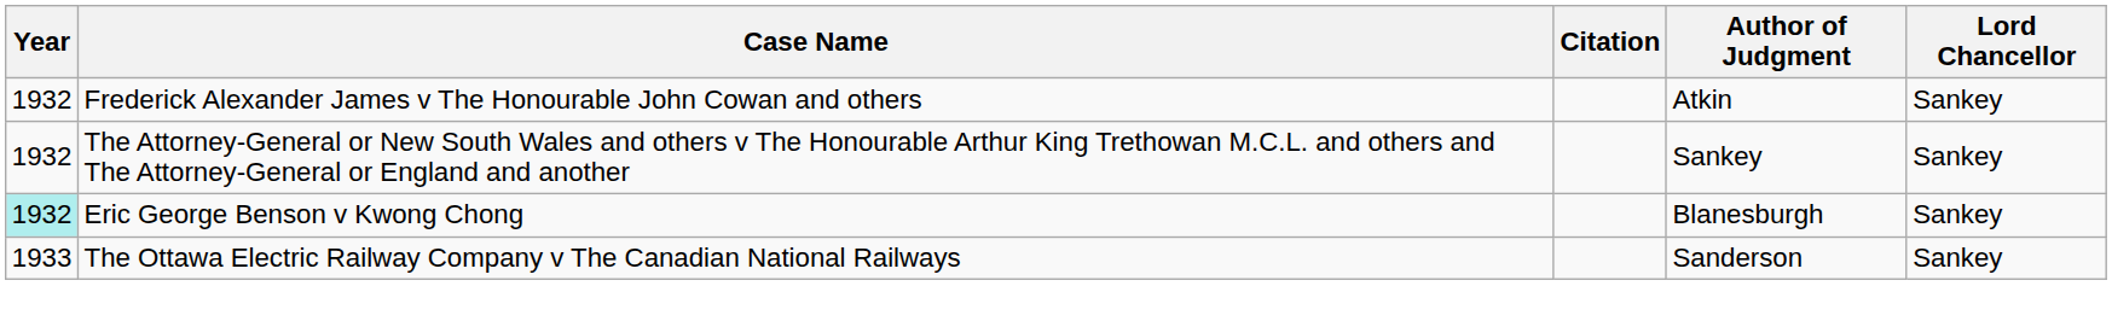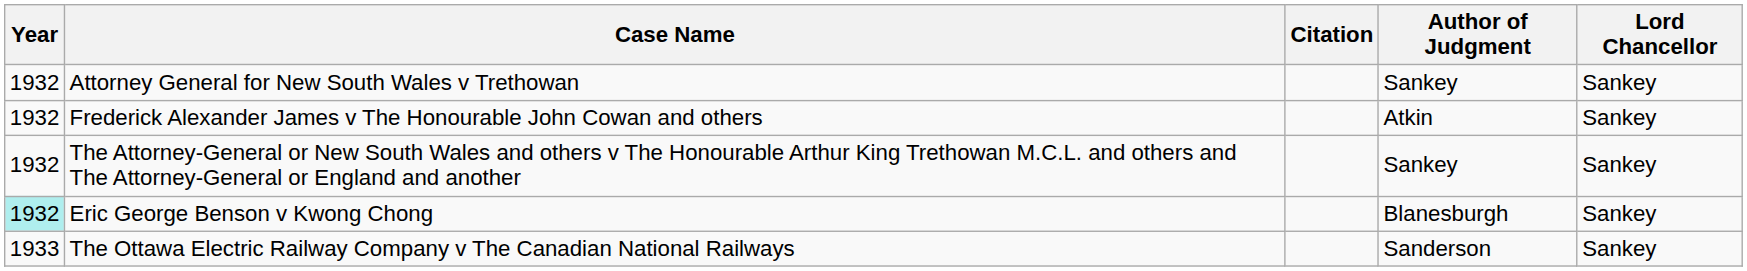 <table class="wikitable sortable" width=99%>
 <tr>
 <th>Year</th>
 <th>Case Name</th>
 <th>Citation</th>
 <th>Author of Judgment</th>
 <th>Lord Chancellor</th>
+</tr>
+<tr>
+<td>1932</td>
+<td>Attorney General for New South Wales v Trethowan</td>
+<td></td>
+<td>Sankey</td>
+<td>Sankey</td>
 </tr>
 <tr>
 <td>1932</td>
 <td>Frederick Alexander James v The Honourable John Cowan and others</td>
 <td></td>
 <td>Atkin</td>
 <td>Sankey</td>
 </tr>
 <tr>
 <td>1932</td>
 <td>The Attorney-General or New South Wales and others v The Honourable Arthur King Trethowan M.C.L. and others and The Attorney-General or England and another</td>
 <td></td>
 <td>Sankey</td>
 <td>Sankey</td>
 </tr>
 <tr>
 <td style="background: paleturquoise;">1932</td>
 <td>Eric George Benson v Kwong Chong</td>
 <td></td>
 <td>Blanesburgh</td>
 <td>Sankey</td>
 </tr>
 <tr>
 <td>1933</td>
 <td>The Ottawa Electric Railway Company v The Canadian National Railways</td>
 <td></td>
 <td>Sanderson</td>
 <td>Sankey</td>
 </tr>
 </table>
